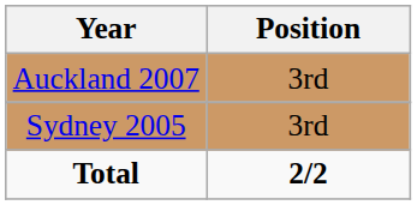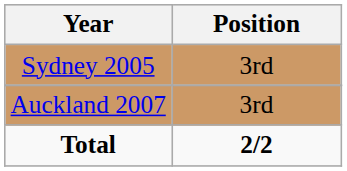 <table class="wikitable" style="text-align: center;">
 <tr>
 <th>Year</th>
 <th width="100">Position</th>
 </tr>
 <tr bgcolor=#cc9966>
-<td><a href='#'>Auckland 2007</a></td>
+<td><a href='#'>Sydney 2005</a></td>
 <td>3rd</td>
 </tr>
 <tr>
 </tr>
 <tr bgcolor=#cc9966>
-<td><a href='#'>Sydney 2005</a></td>
+<td><a href='#'>Auckland 2007</a></td>
 <td>3rd</td>
 </tr>
 <tr>
 <td><strong>Total</strong></td>
 <td><strong>2/2</strong></td>
 </tr>
 </table>
